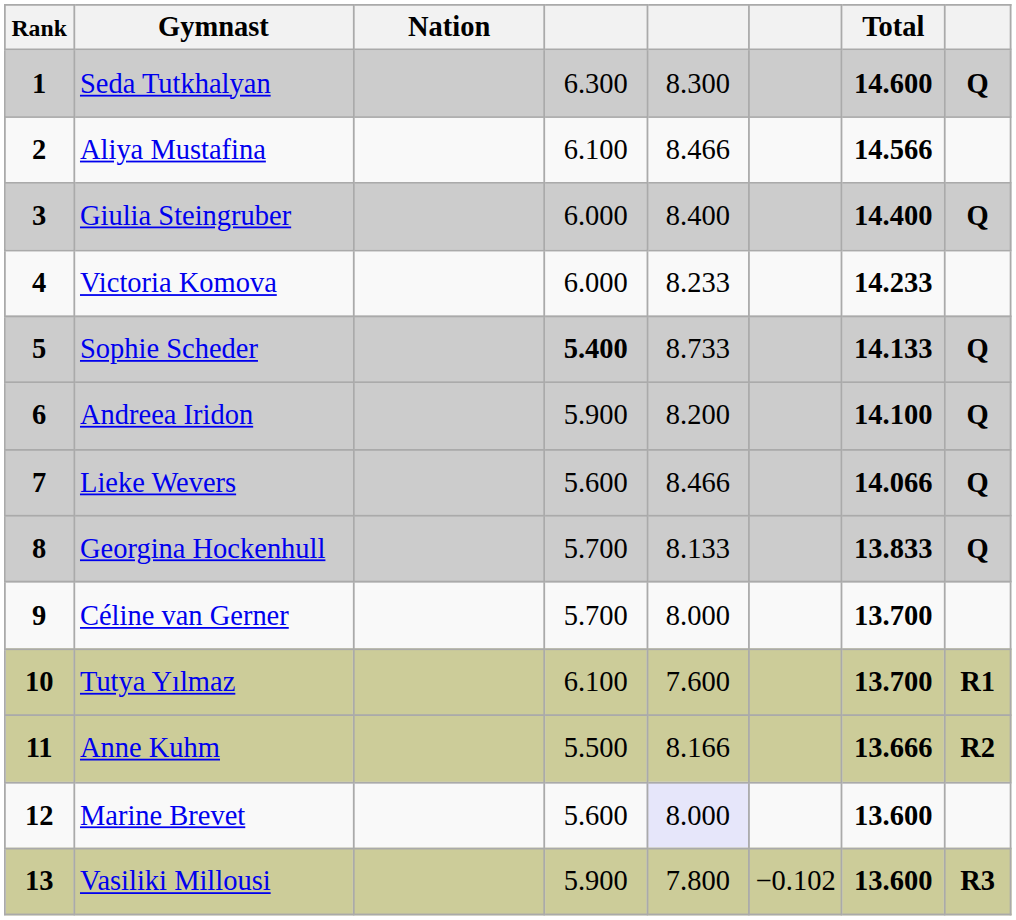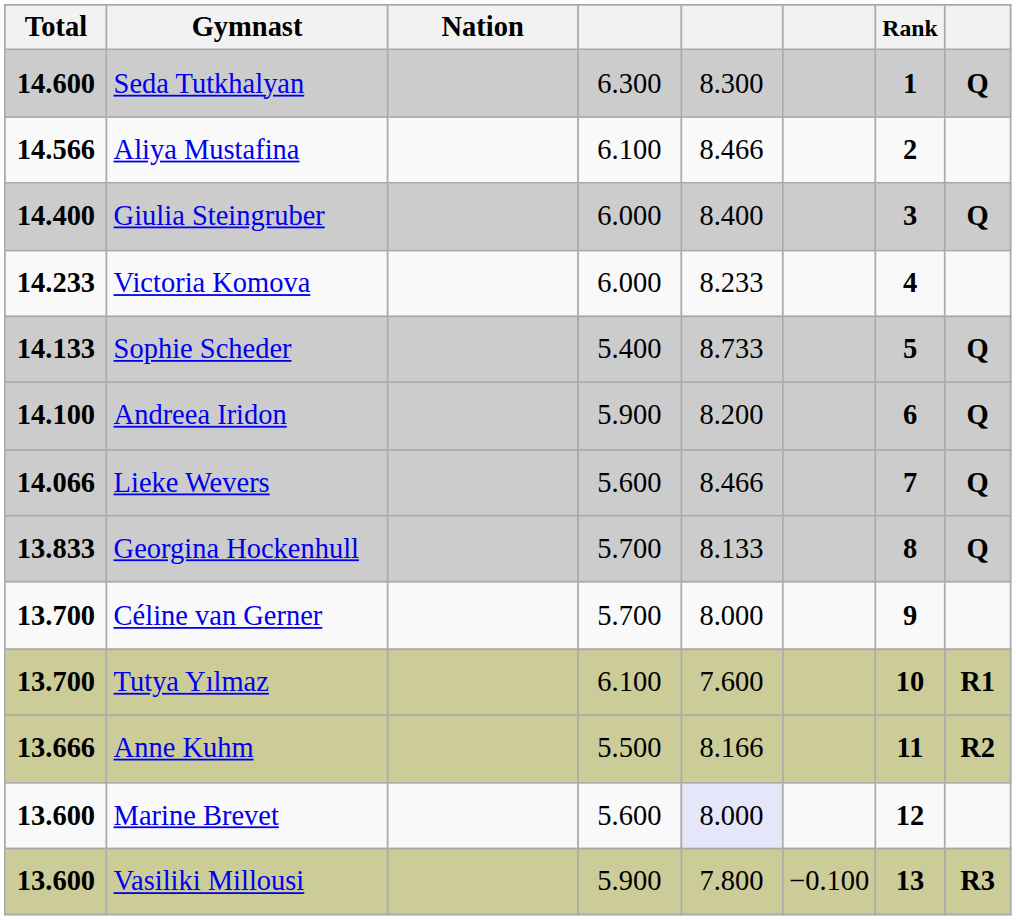 <table class="wikitable sortable" style="text-align:center;">
 <tr>
-<th scope="col"  style="width:15px;"><small>Rank</small></th>
+<th scope="col"  style="width:50px;">Total</th>
 <th scope="col"  style="width:150px;">Gymnast</th>
 <th scope="col"  style="width:100px;">Nation</th>
 <th scope="col"  style="width:50px;"><small></small></th>
 <th scope="col"  style="width:50px;"><small></small></th>
 <th scope="col"  style="width:20px;"><small></small></th>
-<th scope="col"  style="width:50px;">Total</th>
+<th scope="col"  style="width:15px;"><small>Rank</small></th>
 <th scope="col"  style="width:30px;"><small></small></th>
 </tr>
 <tr style="background:#cccccc;">
-<td scope=row style="text-align:center"><strong>1</strong></td>
+<td><strong>14.600</strong></td>
 <td style="height:30px; text-align:left;"><a href='#'>Seda Tutkhalyan</a></td>
 <td style="text-align:left;"><small></small></td>
 <td>6.300</td>
 <td>8.300</td>
 <td></td>
-<td><strong>14.600</strong></td>
+<td scope=row style="text-align:center"><strong>1</strong></td>
 <td><strong>Q</strong></td>
 </tr>
 <tr>
-<td scope=row style="text-align:center"><strong>2</strong></td>
+<td><strong>14.566</strong></td>
 <td style="height:30px; text-align:left;"><a href='#'>Aliya Mustafina</a></td>
 <td style="text-align:left;"><small></small></td>
 <td>6.100</td>
 <td>8.466</td>
 <td></td>
-<td><strong>14.566</strong></td>
+<td scope=row style="text-align:center"><strong>2</strong></td>
 <td></td>
 </tr>
 <tr style="background:#cccccc;">
-<td scope=row style="text-align:center"><strong>3</strong></td>
+<td><strong>14.400</strong></td>
 <td style="height:30px; text-align:left;"><a href='#'>Giulia Steingruber</a></td>
 <td style="text-align:left;"><small></small></td>
 <td>6.000</td>
 <td>8.400</td>
 <td></td>
-<td><strong>14.400</strong></td>
+<td scope=row style="text-align:center"><strong>3</strong></td>
 <td><strong>Q</strong></td>
 </tr>
 <tr>
-<td scope=row style="text-align:center"><strong>4</strong></td>
+<td><strong>14.233</strong></td>
 <td style="height:30px; text-align:left;"><a href='#'>Victoria Komova</a></td>
 <td style="text-align:left;"><small></small></td>
 <td>6.000</td>
 <td>8.233</td>
 <td></td>
-<td><strong>14.233</strong></td>
+<td scope=row style="text-align:center"><strong>4</strong></td>
 <td></td>
 </tr>
 <tr style="background:#cccccc;">
-<td scope=row style="text-align:center"><strong>5</strong></td>
+<td><strong>14.133</strong></td>
 <td style="height:30px; text-align:left;"><a href='#'>Sophie Scheder</a></td>
 <td style="text-align:left;"><small></small></td>
-<td><strong>5.400</strong></td>
+<td>5.400</td>
 <td>8.733</td>
 <td></td>
-<td><strong>14.133</strong></td>
+<td scope=row style="text-align:center"><strong>5</strong></td>
 <td><strong>Q</strong></td>
 </tr>
 <tr style="background:#cccccc;">
-<td scope=row style="text-align:center"><strong>6</strong></td>
+<td><strong>14.100</strong></td>
 <td style="height:30px; text-align:left;"><a href='#'>Andreea Iridon</a></td>
 <td style="text-align:left;"><small></small></td>
 <td>5.900</td>
 <td>8.200</td>
 <td></td>
-<td><strong>14.100</strong></td>
+<td scope=row style="text-align:center"><strong>6</strong></td>
 <td><strong>Q</strong></td>
 </tr>
 <tr style="background:#cccccc;">
-<td scope=row style="text-align:center"><strong>7</strong></td>
+<td><strong>14.066</strong></td>
 <td style="height:30px; text-align:left;"><a href='#'>Lieke Wevers</a></td>
 <td style="text-align:left;"><small></small></td>
 <td>5.600</td>
 <td>8.466</td>
 <td></td>
-<td><strong>14.066</strong></td>
+<td scope=row style="text-align:center"><strong>7</strong></td>
 <td><strong>Q</strong></td>
 </tr>
 <tr style="background:#cccccc;">
-<td scope=row style="text-align:center"><strong>8</strong></td>
+<td><strong>13.833</strong></td>
 <td style="height:30px; text-align:left;"><a href='#'>Georgina Hockenhull</a></td>
 <td style="text-align:left;"><small></small></td>
 <td>5.700</td>
 <td>8.133</td>
 <td></td>
-<td><strong>13.833</strong></td>
+<td scope=row style="text-align:center"><strong>8</strong></td>
 <td><strong>Q</strong></td>
 </tr>
 <tr>
-<td scope=row style="text-align:center"><strong>9</strong></td>
+<td><strong>13.700</strong></td>
 <td style="height:30px; text-align:left;"><a href='#'>Céline van Gerner</a></td>
 <td style="text-align:left;"><small></small></td>
 <td>5.700</td>
 <td>8.000</td>
 <td></td>
-<td><strong>13.700</strong></td>
+<td scope=row style="text-align:center"><strong>9</strong></td>
 <td></td>
 </tr>
 <tr style="background:#CCCC99;">
-<td scope=row style="text-align:center"><strong>10</strong></td>
+<td><strong>13.700</strong></td>
 <td style="height:30px; text-align:left;"><a href='#'>Tutya Yılmaz</a></td>
 <td style="text-align:left;"><small></small></td>
 <td>6.100</td>
 <td>7.600</td>
 <td></td>
-<td><strong>13.700</strong></td>
+<td scope=row style="text-align:center"><strong>10</strong></td>
 <td><strong>R1</strong></td>
 </tr>
 <tr style="background:#CCCC99;">
-<td scope=row style="text-align:center"><strong>11</strong></td>
+<td><strong>13.666</strong></td>
 <td style="height:30px; text-align:left;"><a href='#'>Anne Kuhm</a></td>
 <td style="text-align:left;"><small></small></td>
 <td>5.500</td>
 <td>8.166</td>
 <td></td>
-<td><strong>13.666</strong></td>
+<td scope=row style="text-align:center"><strong>11</strong></td>
 <td><strong>R2</strong></td>
 </tr>
 <tr>
-<td scope=row style="text-align:center"><strong>12</strong></td>
+<td><strong>13.600</strong></td>
 <td style="height:30px; text-align:left;"><a href='#'>Marine Brevet</a></td>
 <td style="text-align:left;"><small></small></td>
 <td>5.600</td>
 <td style="background: lavender;">8.000</td>
 <td></td>
-<td><strong>13.600</strong></td>
+<td scope=row style="text-align:center"><strong>12</strong></td>
 <td></td>
 </tr>
 <tr style="background:#CCCC99;">
-<td scope=row style="text-align:center"><strong>13</strong></td>
+<td><strong>13.600</strong></td>
 <td style="height:30px; text-align:left;"><a href='#'>Vasiliki Millousi</a></td>
 <td style="text-align:left;"><small></small></td>
 <td>5.900</td>
 <td>7.800</td>
-<td>−0.102</td>
-<td><strong>13.600</strong></td>
+<td>−0.100</td>
+<td scope=row style="text-align:center"><strong>13</strong></td>
 <td><strong>R3</strong></td>
 </tr>
 </table>
